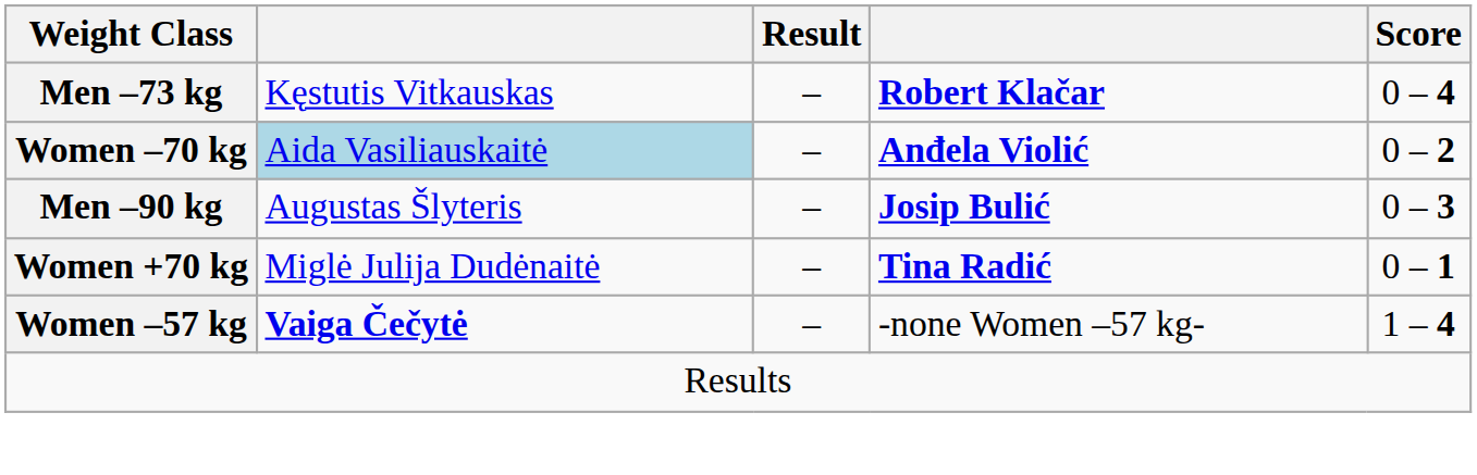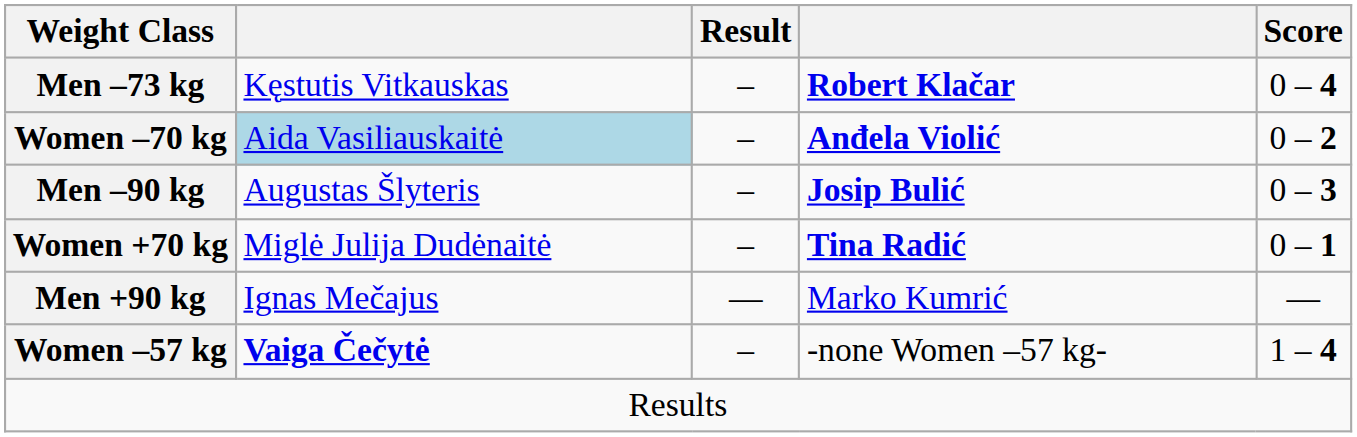 <table class="wikitable">
 <tr>
 <th>Weight Class</th>
 <th style="width:210px;"></th>
 <th>Result</th>
 <th style="width:210px;"></th>
 <th>Score</th>
 </tr>
 <tr>
 <th>Men –73 kg</th>
 <td><a href='#'>Kęstutis Vitkauskas</a></td>
 <td align=center> – <strong></strong></td>
 <td><strong><a href='#'>Robert Klačar</a></strong></td>
 <td align=center>0 – <strong>4</strong></td>
 </tr>
 <tr>
 <th>Women –70 kg</th>
 <td style="background: lightblue;"><a href='#'>Aida Vasiliauskaitė</a></td>
 <td align=center> – <strong></strong></td>
 <td><strong><a href='#'>Anđela Violić</a></strong></td>
 <td align=center>0 – <strong>2</strong></td>
 </tr>
 <tr>
 <th>Men –90 kg</th>
 <td><a href='#'>Augustas Šlyteris</a></td>
 <td align=center> – <strong></strong></td>
 <td><strong><a href='#'>Josip Bulić</a></strong></td>
 <td align=center>0 – <strong>3</strong></td>
 </tr>
 <tr>
 <th>Women +70 kg</th>
 <td><a href='#'>Miglė Julija Dudėnaitė</a></td>
 <td align=center> – <strong></strong></td>
 <td><strong><a href='#'>Tina Radić</a></strong></td>
 <td align=center>0 – <strong>1</strong></td>
 </tr>
 <tr>
+<th>Men +90 kg</th>
+<td><a href='#'>Ignas Mečajus</a></td>
+<td align=center>—</td>
+<td><a href='#'>Marko Kumrić</a></td>
+<td align=center>—</td>
+</tr>
+<tr>
 <th>Women –57 kg</th>
 <td><strong><a href='#'>Vaiga Čečytė</a></strong></td>
 <td align=center><strong></strong> –</td>
 <td>-none Women –57 kg-</td>
 <td align=center>1 – <strong>4</strong></td>
 </tr>
 <tr>
 <td align=center colspan=5>Results</td>
 </tr>
 </table>
